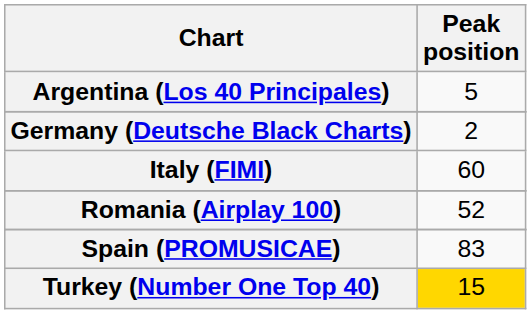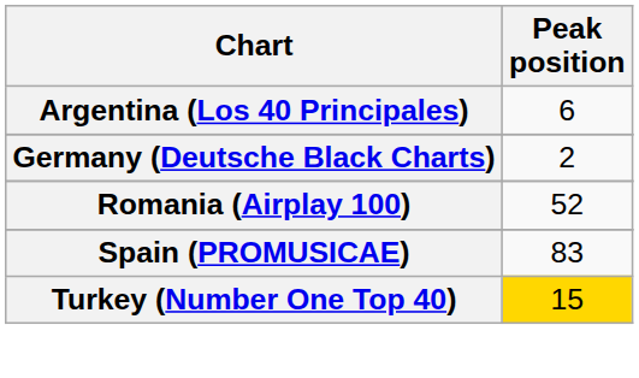 <table class="wikitable sortable plainrowheaders" style="text-align:center">
 <tr>
 <th scope="col">Chart</th>
 <th scope="col">Peak<br>position</th>
 </tr>
 <tr>
 <th scope="row">Argentina (<a href='#'>Los 40 Principales</a>)</th>
-<td>5</td>
+<td>6</td>
 </tr>
 <tr>
 </tr>
 <tr>
 <th scope="row">Germany (<a href='#'>Deutsche Black Charts</a>)</th>
 <td>2</td>
-</tr>
-<tr>
-<th scope="row">Italy (<a href='#'>FIMI</a>)</th>
-<td>60</td>
 </tr>
 <tr>
 </tr>
 <tr>
 </tr>
 <tr>
 <th scope="row">Romania (<a href='#'>Airplay 100</a>)</th>
 <td>52</td>
 </tr>
 <tr>
 </tr>
 <tr>
 <th scope="row">Spain (<a href='#'>PROMUSICAE</a>)</th>
 <td>83</td>
 </tr>
 <tr>
 <th scope="row">Turkey (<a href='#'>Number One Top 40</a>)</th>
 <td style="background: gold;">15</td>
 </tr>
 </table>
